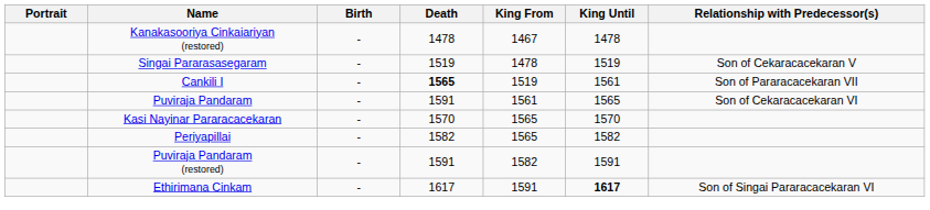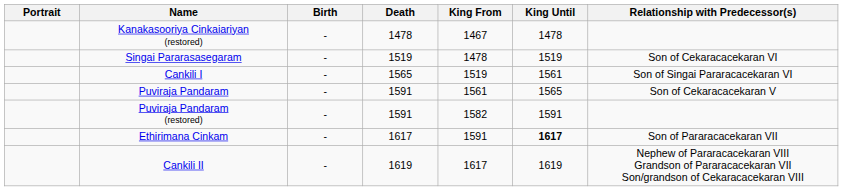 <table width=100% class="wikitable" style="text-align:center;">
 <tr>
 <th width=9%>Portrait</th>
 <th width=25%>Name</th>
 <th width=9%>Birth</th>
 <th width=9%>Death</th>
 <th width=9%>King From</th>
 <th width=9%>King Until</th>
 <th width=30%>Relationship with Predecessor(s)</th>
 </tr>
 <tr>
 <td align="center"></td>
 <td align="center"><a href='#'>Kanakasooriya Cinkaiariyan</a><br><small>(restored)</small></td>
 <td align="center">-</td>
 <td align="center">1478</td>
 <td align="center">1467</td>
 <td align="center">1478</td>
 <td align="center"></td>
 </tr>
 <tr>
 <td align="center"></td>
 <td align="center"><a href='#'>Singai Pararasasegaram</a></td>
 <td align="center">-</td>
 <td align="center">1519</td>
 <td align="center">1478</td>
 <td align="center">1519</td>
-<td align="center">Son of Cekaracacekaran V</td>
+<td align="center">Son of Cekaracacekaran VI</td>
 </tr>
 <tr>
 <td align="center"></td>
 <td align="center"><a href='#'>Cankili I</a></td>
 <td align="center">-</td>
-<td align="center"><strong>1565</strong></td>
+<td align="center">1565</td>
 <td align="center">1519</td>
 <td align="center">1561</td>
-<td align="center">Son of Pararacacekaran VII</td>
+<td align="center">Son of Singai Pararacacekaran VI</td>
 </tr>
 <tr>
 <td align="center"></td>
 <td align="center"><a href='#'>Puviraja Pandaram</a></td>
 <td align="center">-</td>
 <td align="center">1591</td>
 <td align="center">1561</td>
 <td align="center">1565</td>
-<td align="center">Son of Cekaracacekaran VI</td>
-</tr>
-<tr>
-<td align="center"></td>
-<td align="center"><a href='#'>Kasi Nayinar Pararacacekaran</a></td>
-<td align="center">-</td>
-<td align="center">1570</td>
-<td align="center">1565</td>
-<td align="center">1570</td>
-<td align="center"></td>
-</tr>
-<tr>
-<td align="center"></td>
-<td align="center"><a href='#'>Periyapillai</a></td>
-<td align="center">-</td>
-<td align="center">1582</td>
-<td align="center">1565</td>
-<td align="center">1582</td>
-<td></td>
+<td align="center">Son of Cekaracacekaran V</td>
 </tr>
 <tr>
 <td align="center"></td>
 <td align="center"><a href='#'>Puviraja Pandaram</a><br><small>(restored)</small></td>
 <td align="center">-</td>
 <td align="center">1591</td>
 <td align="center">1582</td>
 <td align="center">1591</td>
 <td align="center"></td>
 </tr>
 <tr>
 <td align="center"></td>
 <td align="center"><a href='#'>Ethirimana Cinkam</a></td>
 <td align="center">-</td>
 <td align="center">1617</td>
 <td align="center">1591</td>
 <td align="center"><strong>1617</strong></td>
-<td align="center">Son of Singai Pararacacekaran VI</td>
+<td align="center">Son of Pararacacekaran VII</td>
+</tr>
+<tr>
+<td align="center"></td>
+<td align="center"><a href='#'>Cankili II</a></td>
+<td align="center">-</td>
+<td align="center">1619</td>
+<td align="center">1617</td>
+<td align="center">1619</td>
+<td align="center">Nephew of Pararacacekaran VIII<br>Grandson of Pararacacekaran VII<br>Son/grandson of Cekaracacekaran VIII</td>
 </tr>
 </table>
